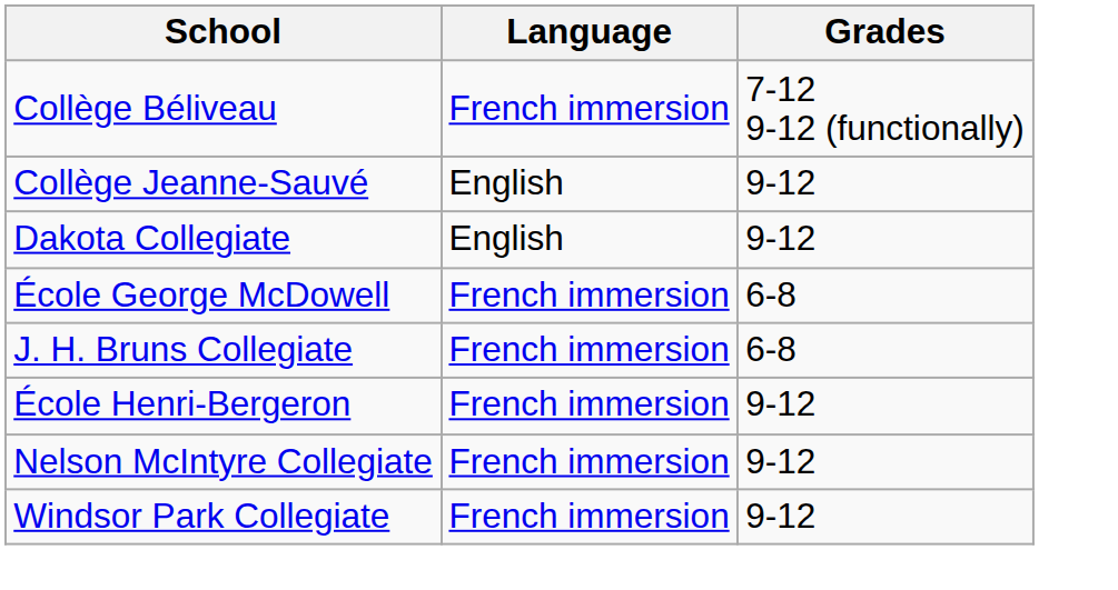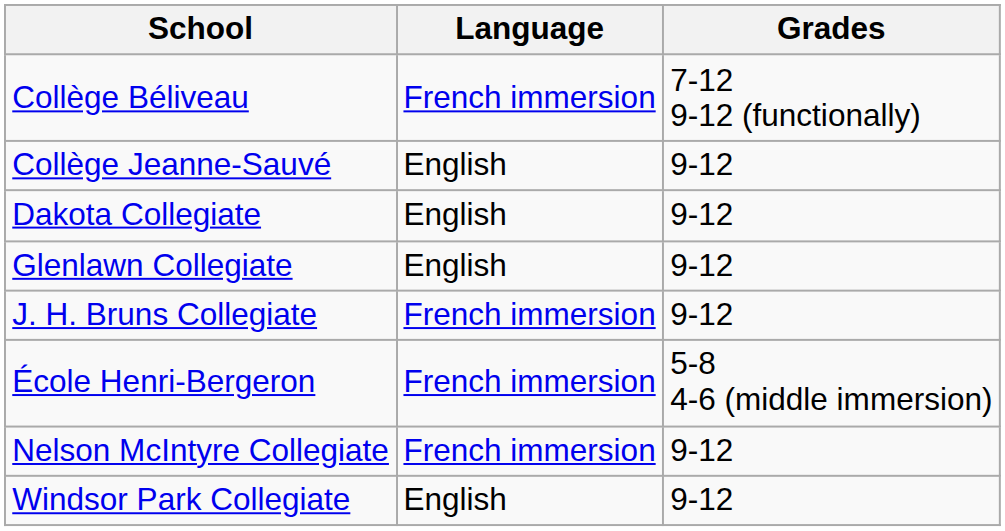 <table class="wikitable">
 <tr>
 <th>School</th>
 <th>Language</th>
 <th>Grades</th>
 </tr>
 <tr>
 <td><a href='#'>Collège Béliveau</a></td>
 <td><a href='#'>French immersion</a></td>
 <td>7-12<br>9-12 (functionally)</td>
 </tr>
 <tr>
 <td><a href='#'>Collège Jeanne-Sauvé</a></td>
 <td>English</td>
 <td>9-12</td>
 </tr>
 <tr>
 <td><a href='#'>Dakota Collegiate</a></td>
 <td>English</td>
 <td>9-12</td>
 </tr>
 <tr>
-<td><a href='#'>École George McDowell</a></td>
-<td><a href='#'>French immersion</a></td>
-<td>6-8</td>
+<td><a href='#'>Glenlawn Collegiate</a></td>
+<td>English</td>
+<td>9-12</td>
 </tr>
 <tr>
 <td><a href='#'>J. H. Bruns Collegiate</a></td>
 <td><a href='#'>French immersion</a></td>
-<td>6-8</td>
+<td>9-12</td>
 </tr>
 <tr>
 <td><a href='#'>École Henri-Bergeron</a></td>
 <td><a href='#'>French immersion</a></td>
-<td>9-12</td>
+<td>5-8<br>4-6 (middle immersion)</td>
 </tr>
 <tr>
 <td><a href='#'>Nelson McIntyre Collegiate</a></td>
 <td><a href='#'>French immersion</a></td>
 <td>9-12</td>
 </tr>
 <tr>
 <td><a href='#'>Windsor Park Collegiate</a></td>
-<td><a href='#'>French immersion</a></td>
+<td>English</td>
 <td>9-12</td>
 </tr>
 </table>
